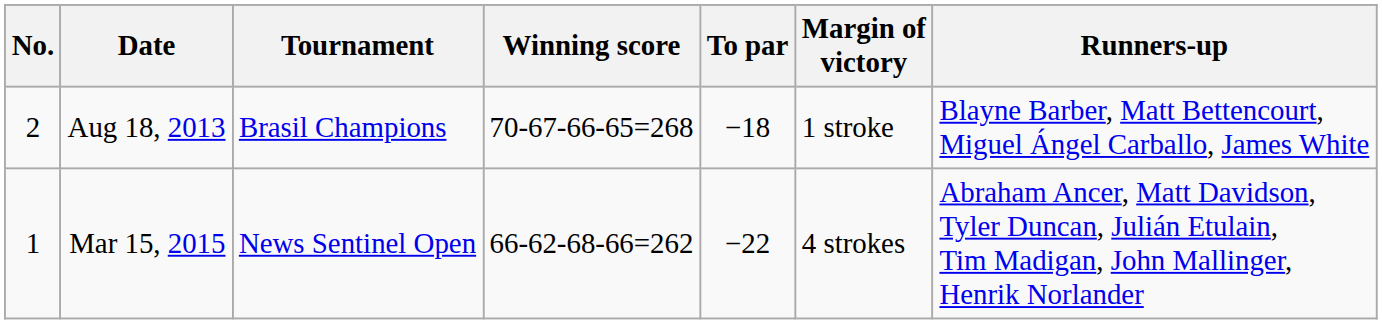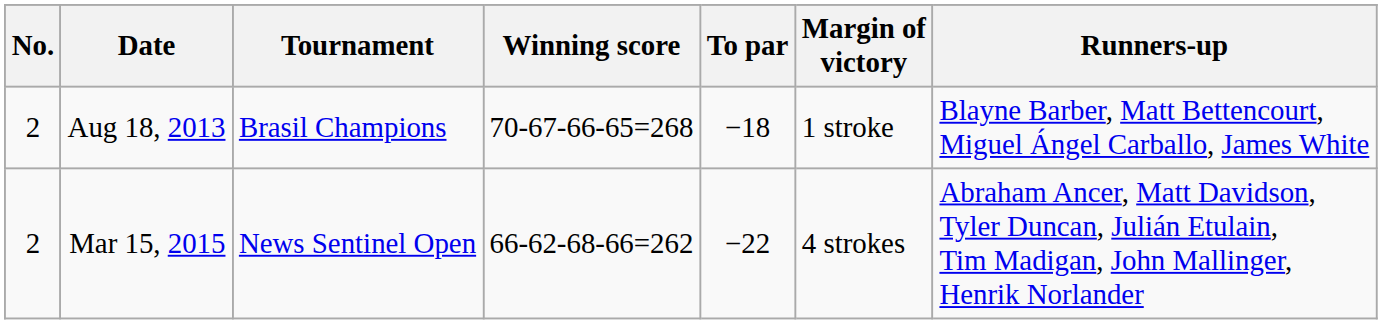 <table class="wikitable" style="font-size:95%;">
 <tr>
 <th>No.</th>
 <th>Date</th>
 <th>Tournament</th>
 <th>Winning score</th>
 <th>To par</th>
 <th>Margin of<br>victory</th>
 <th>Runners-up</th>
 </tr>
 <tr>
 <td align=center>2</td>
 <td align=right>Aug 18, <a href='#'>2013</a></td>
 <td><a href='#'>Brasil Champions</a></td>
 <td align=right>70-67-66-65=268</td>
 <td align=center>−18</td>
 <td>1 stroke</td>
 <td> <a href='#'>Blayne Barber</a>,  <a href='#'>Matt Bettencourt</a>,<br> <a href='#'>Miguel Ángel Carballo</a>,  <a href='#'>James White</a></td>
 </tr>
 <tr>
-<td align=center>1</td>
+<td align=center>2</td>
 <td align=right>Mar 15, <a href='#'>2015</a></td>
 <td><a href='#'>News Sentinel Open</a></td>
 <td align=right>66-62-68-66=262</td>
 <td align=center>−22</td>
 <td>4 strokes</td>
 <td> <a href='#'>Abraham Ancer</a>,  <a href='#'>Matt Davidson</a>,<br> <a href='#'>Tyler Duncan</a>,  <a href='#'>Julián Etulain</a>,<br> <a href='#'>Tim Madigan</a>,  <a href='#'>John Mallinger</a>,<br> <a href='#'>Henrik Norlander</a></td>
 </tr>
 </table>
